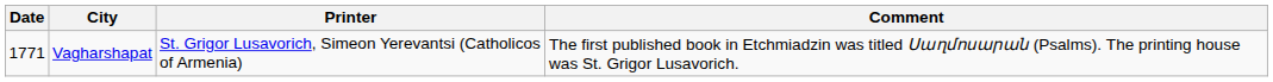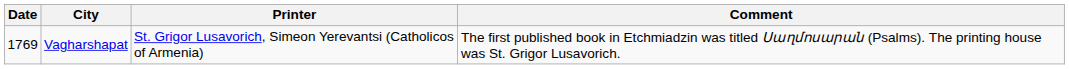 <table class="wikitable">
 <tr>
 <th>Date</th>
 <th>City</th>
 <th>Printer</th>
 <th>Comment</th>
 </tr>
 <tr>
-<td>1771</td>
+<td>1769</td>
 <td><a href='#'>Vagharshapat</a></td>
 <td><a href='#'>St. Grigor Lusavorich</a>, Simeon Yerevantsi (Catholicos of Armenia)</td>
 <td>The first published book in Etchmiadzin was titled <em>Սաղմոսարան</em> (Psalms). The printing house was St. Grigor Lusavorich.</td>
 </tr>
 </table>
